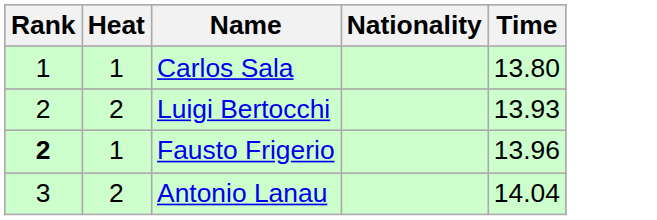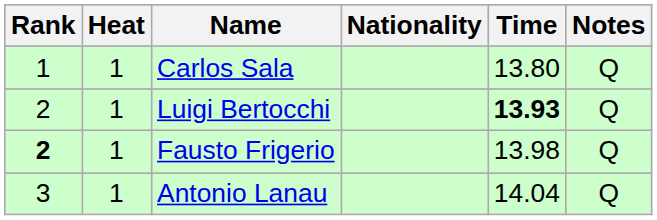 <table class="wikitable sortable" style="text-align:center">
 <tr>
 <th>Rank</th>
 <th>Heat</th>
 <th>Name</th>
 <th>Nationality</th>
 <th>Time</th>
+<th>Notes</th>
 </tr>
 <tr bgcolor=ccffcc>
 <td>1</td>
 <td>1</td>
 <td align=left><a href='#'>Carlos Sala</a></td>
 <td align=left></td>
 <td>13.80</td>
+<td>Q</td>
 </tr>
 <tr bgcolor=ccffcc>
 <td>2</td>
-<td>2</td>
+<td>1</td>
 <td align=left><a href='#'>Luigi Bertocchi</a></td>
 <td align=left></td>
-<td>13.93</td>
+<td><strong>13.93</strong></td>
+<td>Q</td>
 </tr>
 <tr bgcolor=ccffcc>
 <td><strong>2</strong></td>
 <td>1</td>
 <td align=left><a href='#'>Fausto Frigerio</a></td>
 <td align=left></td>
-<td>13.96</td>
+<td>13.98</td>
+<td>Q</td>
 </tr>
 <tr bgcolor=ccffcc>
 <td>3</td>
-<td>2</td>
+<td>1</td>
 <td align=left><a href='#'>Antonio Lanau</a></td>
 <td align=left></td>
 <td>14.04</td>
+<td>Q</td>
 </tr>
 </table>
